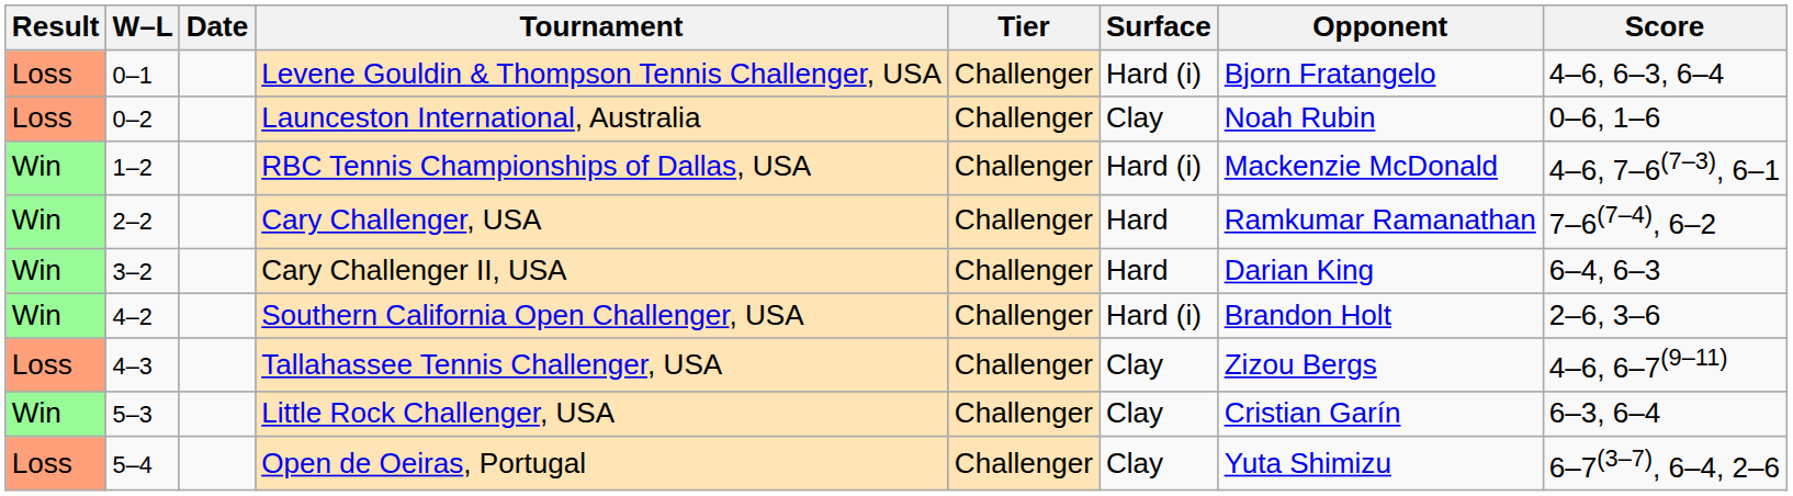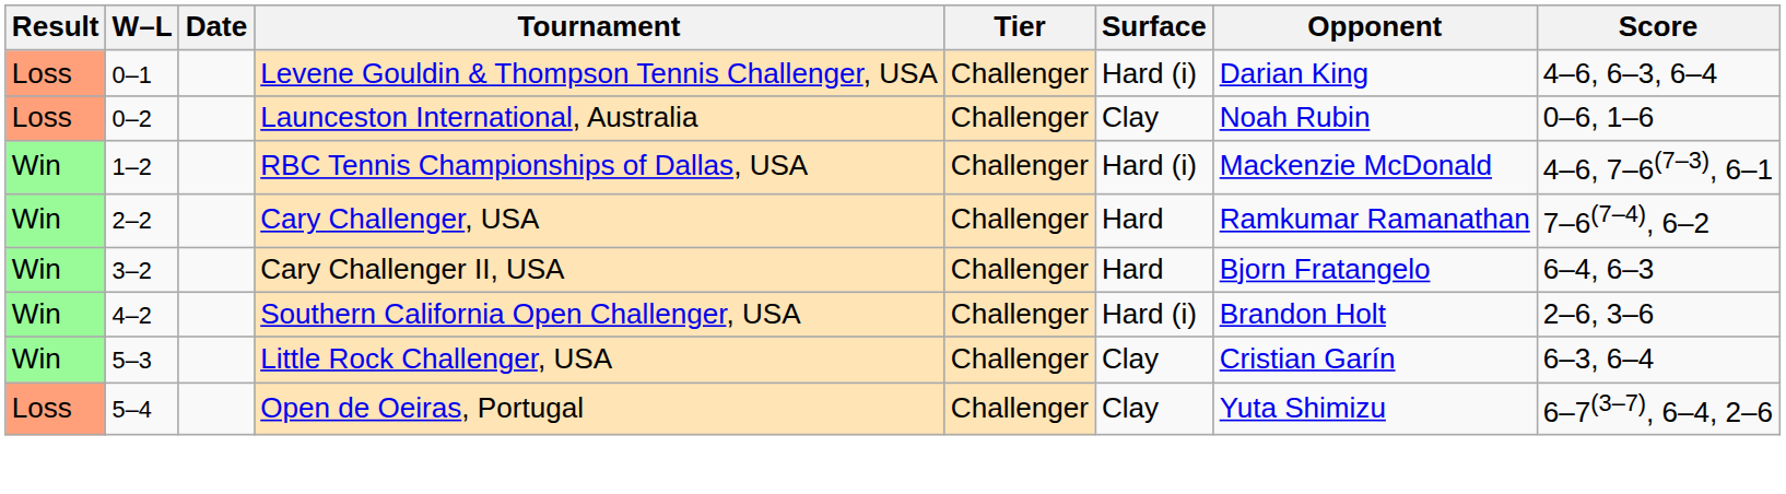 <table class="sortable wikitable nowrap">
 <tr>
 <th>Result</th>
 <th class="unsortable">W–L</th>
 <th>Date</th>
 <th>Tournament</th>
 <th>Tier</th>
 <th>Surface</th>
 <th>Opponent</th>
 <th class="unsortable">Score</th>
 </tr>
 <tr>
 <td bgcolor=FFA07A>Loss</td>
 <td><small>0–1</small></td>
 <td><a href='#'></a></td>
 <td style="background:moccasin;"><a href='#'>Levene Gouldin & Thompson Tennis Challenger</a>, USA</td>
 <td style="background:moccasin;">Challenger</td>
 <td>Hard (i)</td>
-<td> <a href='#'>Bjorn Fratangelo</a></td>
+<td> <a href='#'>Darian King</a></td>
 <td>4–6, 6–3, 6–4</td>
 </tr>
 <tr>
 <td bgcolor=FFA07A>Loss</td>
 <td><small>0–2</small></td>
 <td><a href='#'></a></td>
 <td style="background:moccasin;"><a href='#'>Launceston International</a>, Australia</td>
 <td style="background:moccasin;">Challenger</td>
 <td>Clay</td>
 <td> <a href='#'>Noah Rubin</a></td>
 <td>0–6, 1–6</td>
 </tr>
 <tr>
 <td bgcolor=98fb98>Win</td>
 <td><small>1–2</small></td>
 <td><a href='#'></a></td>
 <td style="background:moccasin;"><a href='#'>RBC Tennis Championships of Dallas</a>, USA</td>
 <td style="background:moccasin;">Challenger</td>
 <td>Hard (i)</td>
 <td> <a href='#'>Mackenzie McDonald</a></td>
 <td>4–6, 7–6<sup>(7–3)</sup>, 6–1</td>
 </tr>
 <tr>
 <td bgcolor=98FB98>Win</td>
 <td><small>2–2</small></td>
 <td><a href='#'></a></td>
 <td style="background:moccasin;"><a href='#'>Cary Challenger</a>, USA</td>
 <td style="background:moccasin;">Challenger</td>
 <td>Hard</td>
 <td> <a href='#'>Ramkumar Ramanathan</a></td>
 <td>7–6<sup>(7–4)</sup>, 6–2</td>
 </tr>
 <tr>
 <td bgcolor=98FB98>Win</td>
 <td><small>3–2</small></td>
 <td><a href='#'></a></td>
 <td style="background:moccasin;">Cary Challenger II, USA</td>
 <td style="background:moccasin;">Challenger</td>
 <td>Hard</td>
-<td> <a href='#'>Darian King</a></td>
+<td> <a href='#'>Bjorn Fratangelo</a></td>
 <td>6–4, 6–3</td>
 </tr>
 <tr>
 <td bgcolor=98fb98>Win</td>
 <td><small>4–2</small></td>
 <td><a href='#'></a></td>
 <td style="background:moccasin;"><a href='#'>Southern California Open Challenger</a>, USA</td>
 <td style="background:moccasin;">Challenger</td>
 <td>Hard (i)</td>
 <td> <a href='#'>Brandon Holt</a></td>
 <td>2–6, 3–6</td>
-</tr>
-<tr>
-<td bgcolor=FFA07A>Loss</td>
-<td><small>4–3</small></td>
-<td><a href='#'></a></td>
-<td style="background:moccasin;"><a href='#'>Tallahassee Tennis Challenger</a>, USA</td>
-<td style="background:moccasin;">Challenger</td>
-<td>Clay</td>
-<td> <a href='#'>Zizou Bergs</a></td>
-<td>4–6, 6–7<sup>(9–11)</sup></td>
 </tr>
 <tr>
 <td bgcolor=98FB98>Win</td>
 <td><small>5–3</small></td>
 <td><a href='#'></a></td>
 <td style="background:moccasin;"><a href='#'>Little Rock Challenger</a>, USA</td>
 <td style="background:moccasin;">Challenger</td>
 <td>Clay</td>
 <td> <a href='#'>Cristian Garín</a></td>
 <td>6–3, 6–4</td>
 </tr>
 <tr>
 <td bgcolor=FFA07A>Loss</td>
 <td><small>5–4</small></td>
 <td><a href='#'></a></td>
 <td style="background:moccasin;"><a href='#'>Open de Oeiras</a>, Portugal</td>
 <td style="background:moccasin;">Challenger</td>
 <td>Clay</td>
 <td> <a href='#'>Yuta Shimizu</a></td>
 <td>6–7<sup>(3–7)</sup>, 6–4, 2–6</td>
 </tr>
 </table>
